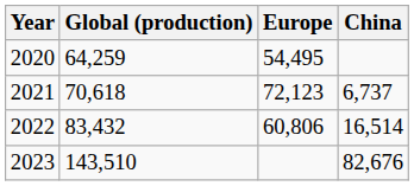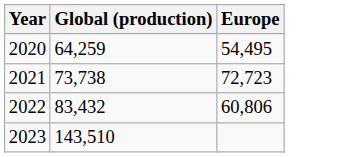 <table class="wikitable">
 <tr>
 <th>Year</th>
 <th>Global (production)</th>
 <th>Europe</th>
-<th>China</th>
 </tr>
 <tr>
 <td>2020</td>
 <td>64,259</td>
 <td>54,495</td>
-<td></td>
 </tr>
 <tr>
 <td>2021</td>
-<td>70,618</td>
-<td>72,123</td>
-<td>6,737</td>
+<td>73,738</td>
+<td>72,723</td>
 </tr>
 <tr>
 <td>2022</td>
 <td>83,432</td>
 <td>60,806</td>
-<td>16,514</td>
 </tr>
 <tr>
 <td>2023</td>
 <td>143,510</td>
 <td></td>
-<td>82,676</td>
 </tr>
 </table>
